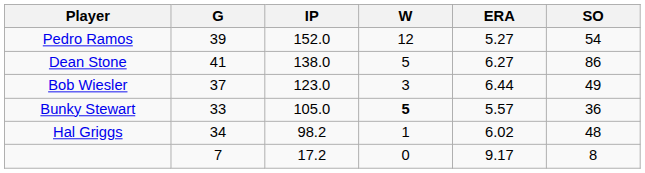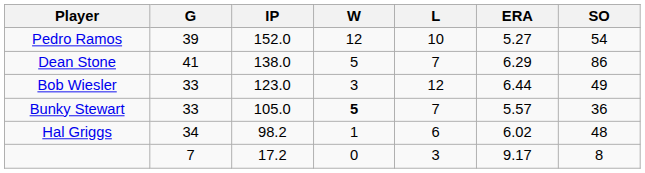 <table class="wikitable sortable">
 <tr>
 <th bgcolor="#DDDDFF" width="16%">Player</th>
 <th bgcolor="#DDDDFF" width="9%">G</th>
 <th bgcolor="#DDDDFF" width="9%">IP</th>
 <th bgcolor="#DDDDFF" width="9%">W</th>
+<th bgcolor="#DDDDFF" width="9%">L</th>
 <th bgcolor="#DDDDFF" width="9%">ERA</th>
 <th bgcolor="#DDDDFF" width="9%">SO</th>
 </tr>
 <tr align="center">
 <td><a href='#'>Pedro Ramos</a></td>
 <td>39</td>
 <td>152.0</td>
 <td>12</td>
+<td>10</td>
 <td>5.27</td>
 <td>54</td>
 </tr>
 <tr align="center">
 <td><a href='#'>Dean Stone</a></td>
 <td>41</td>
 <td>138.0</td>
 <td>5</td>
-<td>6.27</td>
+<td>7</td>
+<td>6.29</td>
 <td>86</td>
 </tr>
 <tr align="center">
 <td><a href='#'>Bob Wiesler</a></td>
-<td>37</td>
+<td>33</td>
 <td>123.0</td>
 <td>3</td>
+<td>12</td>
 <td>6.44</td>
 <td>49</td>
 </tr>
 <tr align="center">
 <td><a href='#'>Bunky Stewart</a></td>
 <td>33</td>
 <td>105.0</td>
 <td><strong>5</strong></td>
+<td>7</td>
 <td>5.57</td>
 <td>36</td>
 </tr>
 <tr align="center">
 <td><a href='#'>Hal Griggs</a></td>
 <td>34</td>
 <td>98.2</td>
 <td>1</td>
+<td>6</td>
 <td>6.02</td>
 <td>48</td>
 </tr>
 <tr align="center">
 <td></td>
 <td>7</td>
 <td>17.2</td>
 <td>0</td>
+<td>3</td>
 <td>9.17</td>
 <td>8</td>
 </tr>
 </table>
